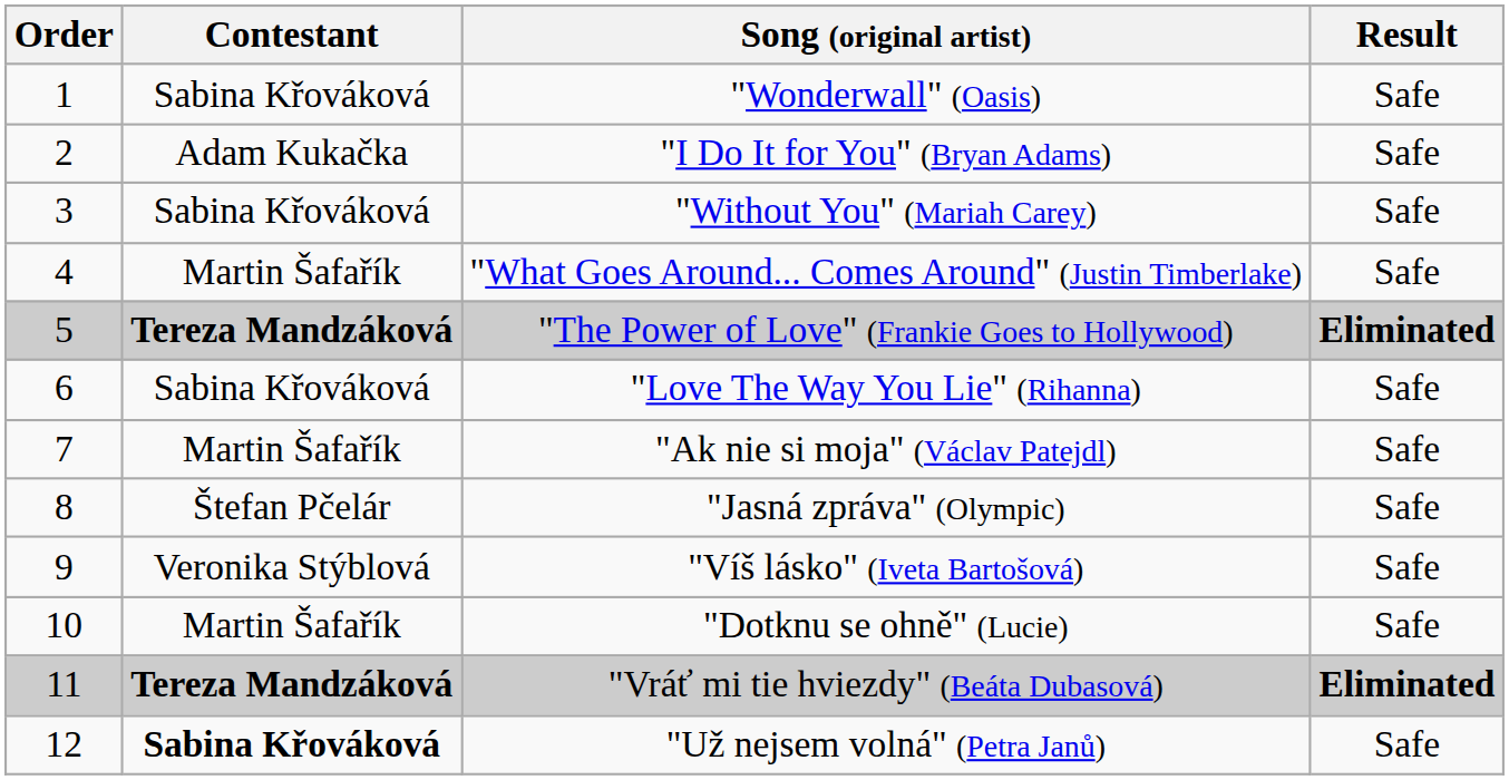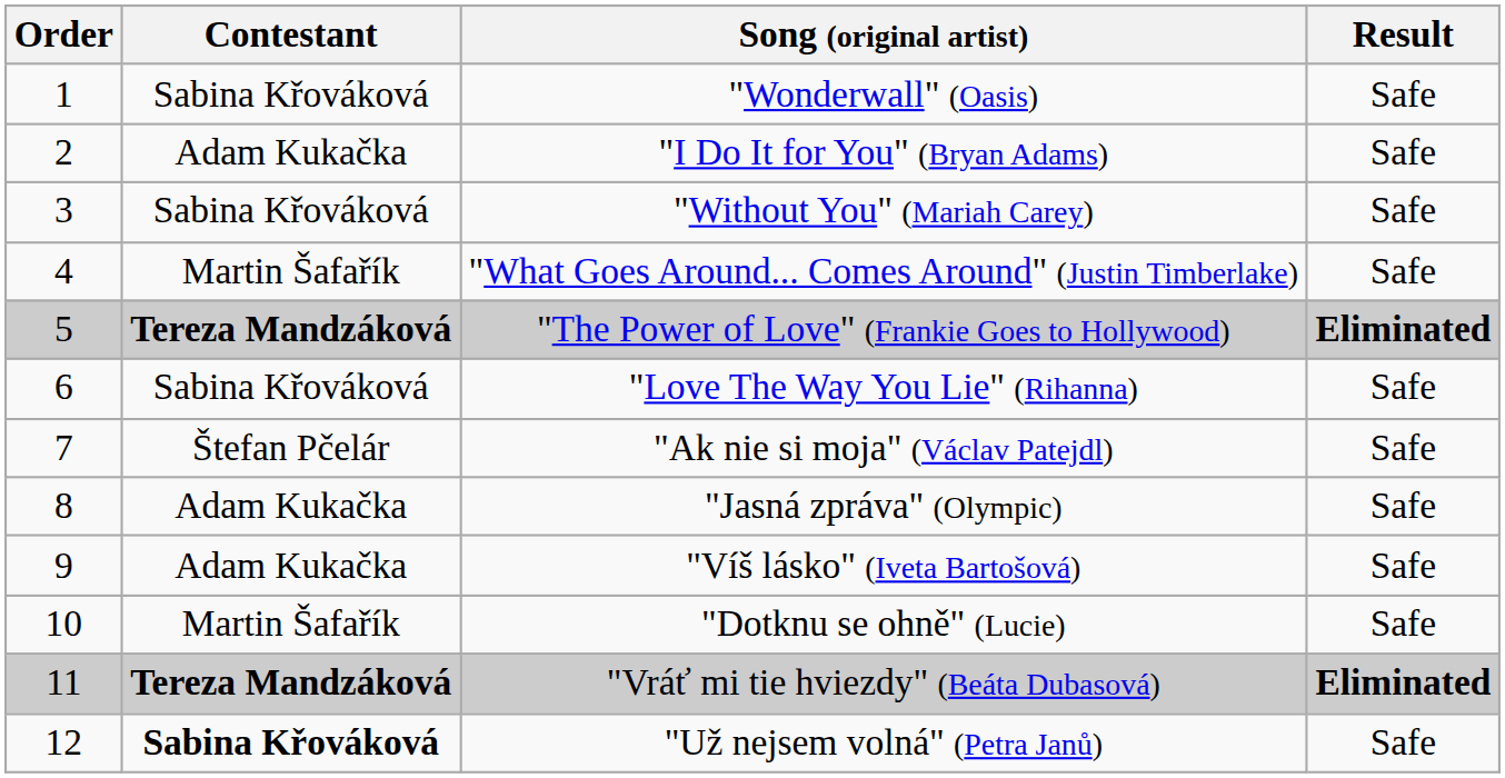 <table class="wikitable plainrowheaders" style="text-align:center;">
 <tr>
 <th scope="col">Order</th>
 <th scope="col">Contestant</th>
 <th scope="col">Song <small>(original artist)</small></th>
 <th scope="col">Result</th>
 </tr>
 <tr>
 <td>1</td>
 <td>Sabina Křováková</td>
 <td>"<a href='#'>Wonderwall</a>" <small>(<a href='#'>Oasis</a>)</small></td>
 <td>Safe</td>
 </tr>
 <tr>
 <td>2</td>
 <td>Adam Kukačka</td>
 <td>"<a href='#'>I Do It for You</a>" <small>(<a href='#'>Bryan Adams</a>)</small></td>
 <td>Safe</td>
 </tr>
 <tr>
 <td>3</td>
 <td>Sabina Křováková</td>
 <td>"<a href='#'>Without You</a>" <small>(<a href='#'>Mariah Carey</a>)</small></td>
 <td>Safe</td>
 </tr>
 <tr>
 <td>4</td>
 <td>Martin Šafařík</td>
 <td>"<a href='#'>What Goes Around... Comes Around</a>" <small>(<a href='#'>Justin Timberlake</a>)</small></td>
 <td>Safe</td>
 </tr>
 <tr style="background:#ccc;">
 <td>5</td>
 <td><strong>Tereza Mandzáková</strong></td>
 <td>"<a href='#'>The Power of Love</a>" <small>(<a href='#'>Frankie Goes to Hollywood</a>)</small></td>
 <td><strong>Eliminated</strong></td>
 </tr>
 <tr>
 <td>6</td>
 <td>Sabina Křováková</td>
 <td>"<a href='#'>Love The Way You Lie</a>" <small>(<a href='#'>Rihanna</a>)</small></td>
 <td>Safe</td>
 </tr>
 <tr>
 <td>7</td>
-<td>Martin Šafařík</td>
+<td>Štefan Pčelár</td>
 <td>"Ak nie si moja" <small>(<a href='#'>Václav Patejdl</a>)</small></td>
 <td>Safe</td>
 </tr>
 <tr>
 <td>8</td>
-<td>Štefan Pčelár</td>
+<td>Adam Kukačka</td>
 <td>"Jasná zpráva" <small>(Olympic)</small></td>
 <td>Safe</td>
 </tr>
 <tr>
 <td>9</td>
-<td>Veronika Stýblová</td>
+<td>Adam Kukačka</td>
 <td>"Víš lásko" <small>(<a href='#'>Iveta Bartošová</a>)</small></td>
 <td>Safe</td>
 </tr>
 <tr>
 <td>10</td>
 <td>Martin Šafařík</td>
 <td>"Dotknu se ohně" <small>(Lucie)</small></td>
 <td>Safe</td>
 </tr>
 <tr style="background:#ccc;">
 <td>11</td>
 <td><strong>Tereza Mandzáková</strong></td>
 <td>"Vráť mi tie hviezdy" <small>(<a href='#'>Beáta Dubasová</a>)</small></td>
 <td><strong>Eliminated</strong></td>
 </tr>
 <tr>
 <td>12</td>
 <td><strong>Sabina Křováková</strong></td>
 <td>"Už nejsem volná" <small>(<a href='#'>Petra Janů</a>)</small></td>
 <td>Safe</td>
 </tr>
 </table>
